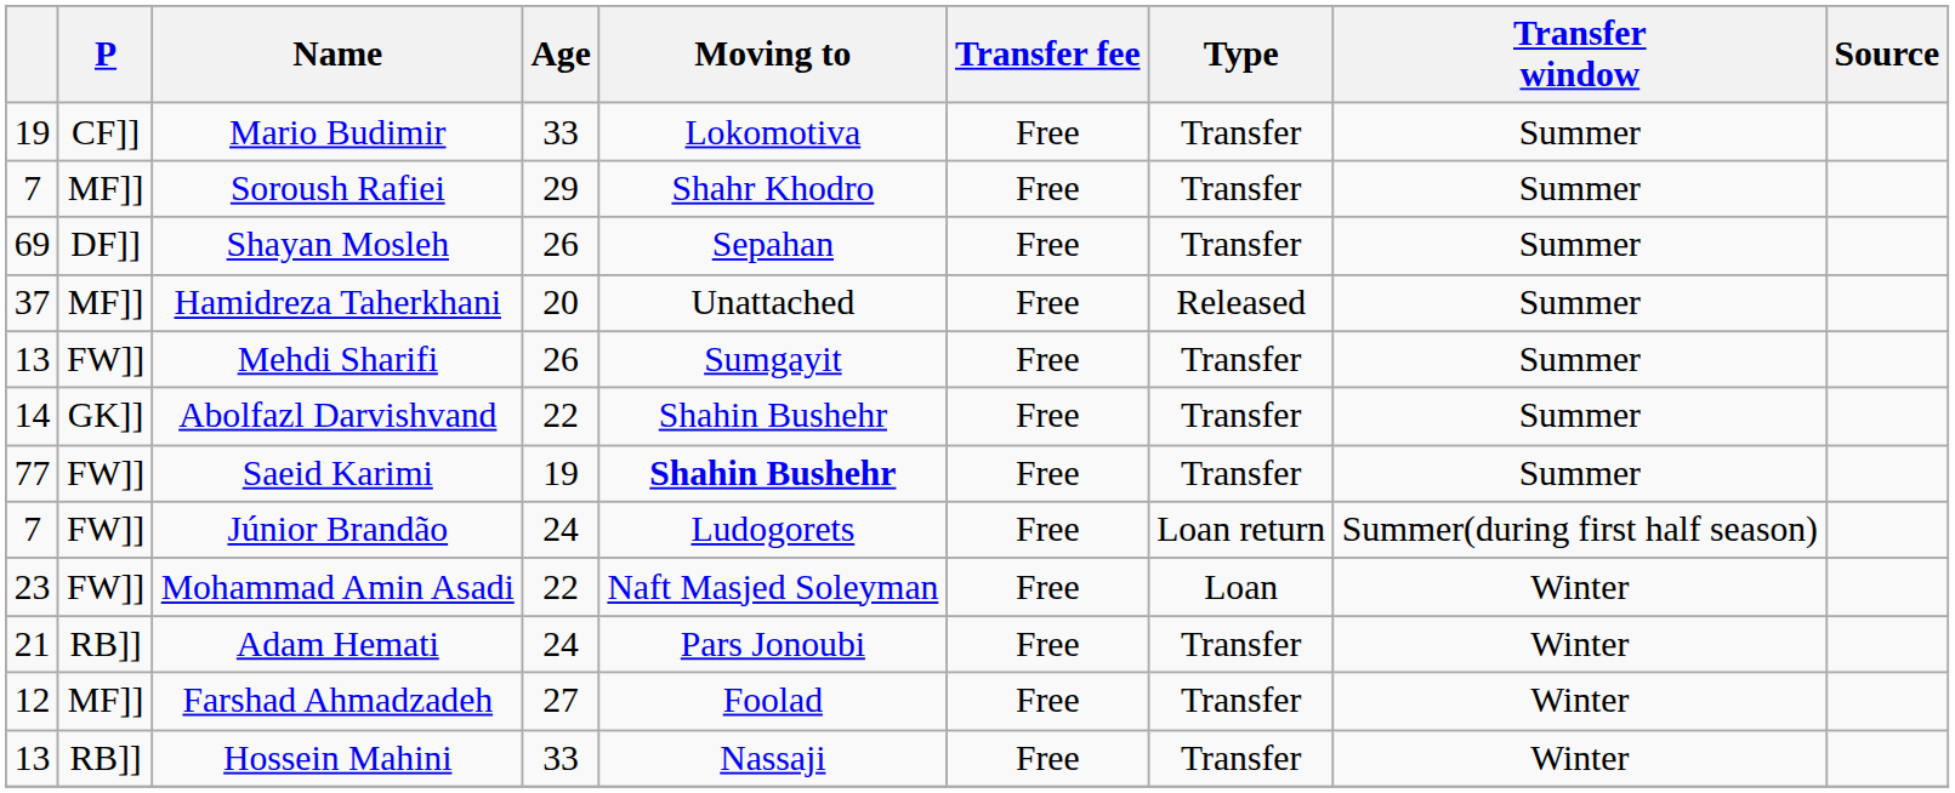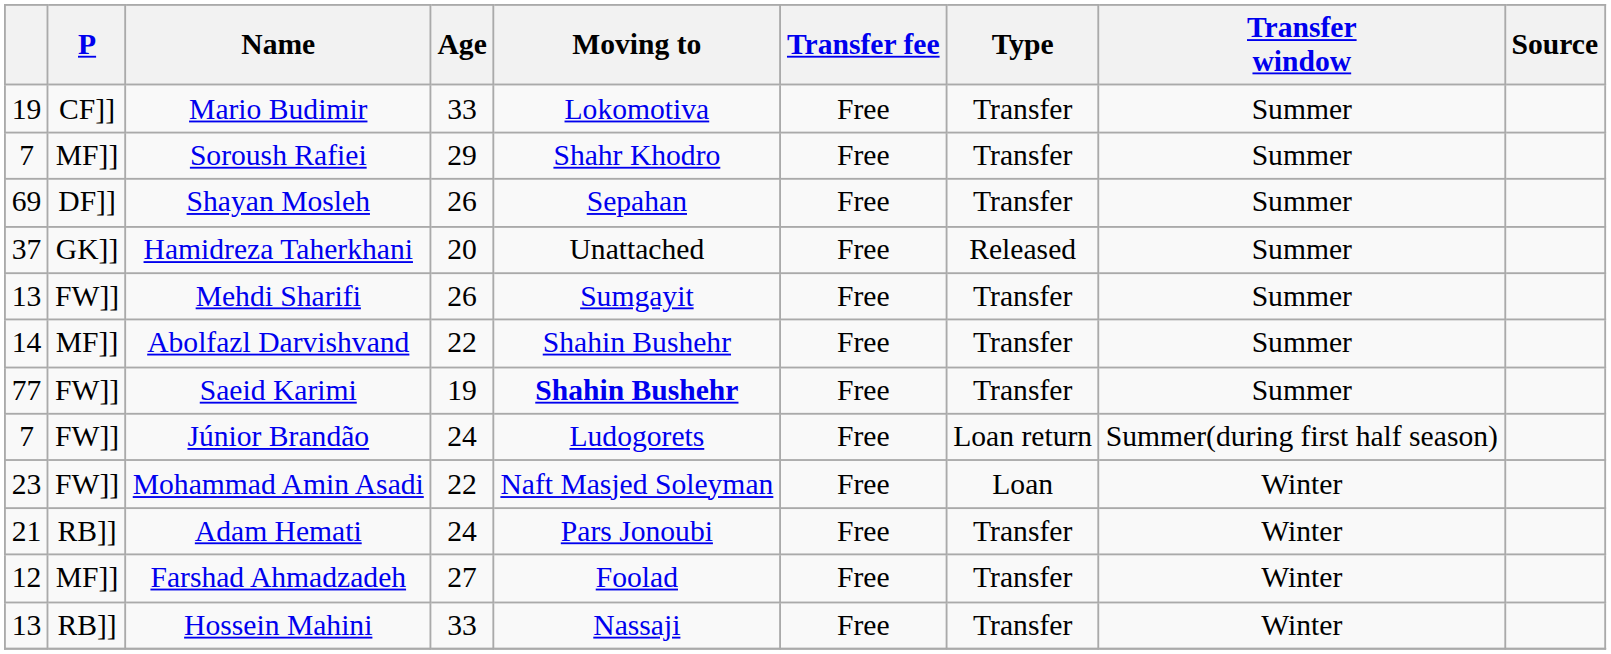 <table class="wikitable sortable " style="text-align:center">
 <tr>
 <th></th>
 <th><a href='#'>P</a></th>
 <th>Name</th>
 <th>Age</th>
 <th>Moving to</th>
 <th><a href='#'>Transfer fee</a></th>
 <th>Type</th>
 <th><a href='#'>Transfer<br>window</a></th>
 <th>Source</th>
 </tr>
 <tr>
 <td>19</td>
 <td [[>CF]]</td>
 <td> <a href='#'>Mario Budimir</a></td>
 <td>33</td>
 <td> <a href='#'>Lokomotiva</a></td>
 <td>Free</td>
 <td>Transfer</td>
 <td>Summer</td>
 <td></td>
 </tr>
 <tr>
 <td>7</td>
 <td [[>MF]]</td>
 <td><a href='#'>Soroush Rafiei</a></td>
 <td>29</td>
 <td><a href='#'>Shahr Khodro</a></td>
 <td>Free</td>
 <td>Transfer</td>
 <td>Summer</td>
 <td></td>
 </tr>
 <tr>
 <td>69</td>
 <td [[>DF]]</td>
 <td><a href='#'>Shayan Mosleh</a></td>
 <td>26</td>
 <td><a href='#'>Sepahan</a></td>
 <td>Free</td>
 <td>Transfer</td>
 <td>Summer</td>
 <td></td>
 </tr>
 <tr>
 <td>37</td>
-<td [[>MF]]</td>
+<td [[>GK]]</td>
 <td><a href='#'>Hamidreza Taherkhani</a></td>
 <td>20</td>
 <td>Unattached</td>
 <td>Free</td>
 <td>Released</td>
 <td>Summer</td>
 <td></td>
 </tr>
 <tr>
 <td>13</td>
 <td [[>FW]]</td>
 <td><a href='#'>Mehdi Sharifi</a></td>
 <td>26</td>
 <td> <a href='#'>Sumgayit</a></td>
 <td>Free</td>
 <td>Transfer</td>
 <td>Summer</td>
 <td></td>
 </tr>
 <tr>
 <td>14</td>
-<td [[>GK]]</td>
+<td [[>MF]]</td>
 <td><a href='#'>Abolfazl Darvishvand</a></td>
 <td>22</td>
 <td><a href='#'>Shahin Bushehr</a></td>
 <td>Free</td>
 <td>Transfer</td>
 <td>Summer</td>
 <td></td>
 </tr>
 <tr>
 <td>77</td>
 <td [[>FW]]</td>
 <td><a href='#'>Saeid Karimi</a></td>
 <td>19</td>
 <td><strong><a href='#'>Shahin Bushehr</a></strong></td>
 <td>Free</td>
 <td>Transfer</td>
 <td>Summer</td>
 <td></td>
 </tr>
 <tr>
 <td>7</td>
 <td [[>FW]]</td>
 <td> <a href='#'>Júnior Brandão</a></td>
 <td>24</td>
 <td> <a href='#'>Ludogorets</a></td>
 <td>Free</td>
 <td>Loan return</td>
 <td>Summer(during first half season)</td>
 <td></td>
 </tr>
 <tr>
 <td>23</td>
 <td [[>FW]]</td>
 <td><a href='#'>Mohammad Amin Asadi</a></td>
 <td>22</td>
 <td><a href='#'>Naft Masjed Soleyman</a></td>
 <td>Free</td>
 <td>Loan</td>
 <td>Winter</td>
 <td></td>
 </tr>
 <tr>
 <td>21</td>
 <td [[>RB]]</td>
 <td><a href='#'>Adam Hemati</a></td>
 <td>24</td>
 <td><a href='#'>Pars Jonoubi</a></td>
 <td>Free</td>
 <td>Transfer</td>
 <td>Winter</td>
 <td></td>
 </tr>
 <tr>
 <td>12</td>
 <td [[>MF]]</td>
 <td><a href='#'>Farshad Ahmadzadeh</a></td>
 <td>27</td>
 <td><a href='#'>Foolad</a></td>
 <td>Free</td>
 <td>Transfer</td>
 <td>Winter</td>
 <td></td>
 </tr>
 <tr>
 <td>13</td>
 <td [[>RB]]</td>
 <td><a href='#'>Hossein Mahini</a></td>
 <td>33</td>
 <td><a href='#'>Nassaji</a></td>
 <td>Free</td>
 <td>Transfer</td>
 <td>Winter</td>
 <td></td>
 </tr>
 <tr>
 </tr>
 </table>
